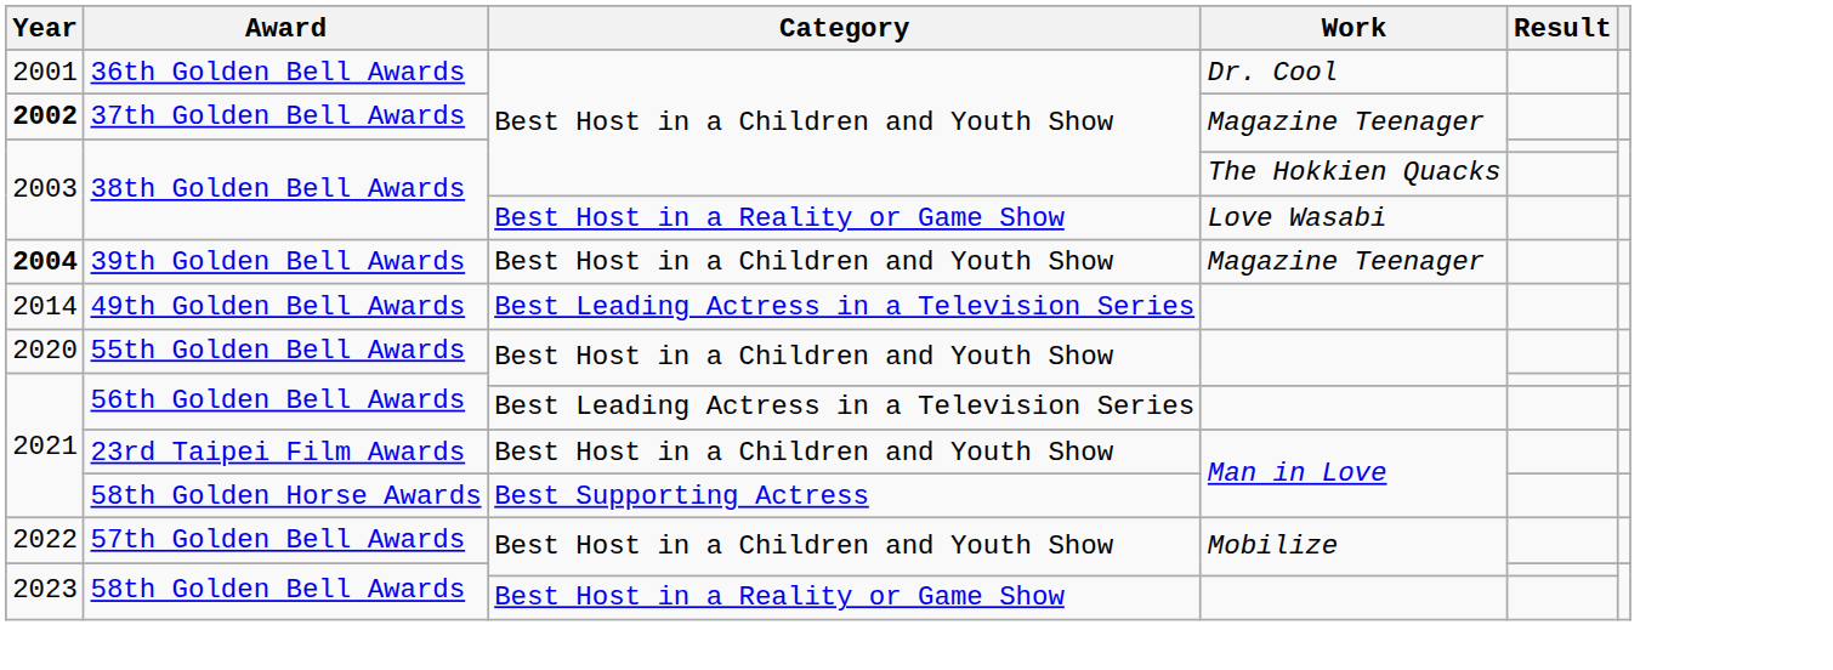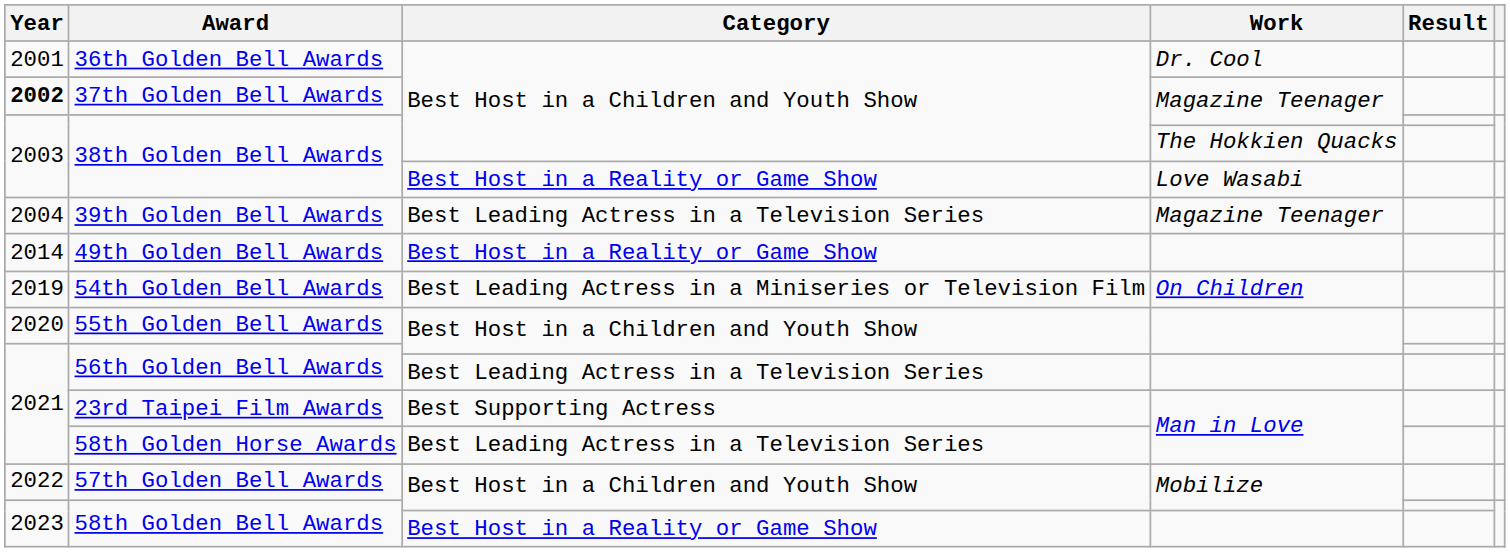 <table class="wikitable plainrowheaders">
 <tr>
 <th>Year</th>
 <th>Award</th>
 <th>Category</th>
 <th>Work</th>
 <th>Result</th>
 <th></th>
 </tr>
 <tr>
 <td>2001</td>
 <td><a href='#'>36th Golden Bell Awards</a></td>
 <td rowspan="4">Best Host in a Children and Youth Show</td>
 <td><em>Dr. Cool</em></td>
 <td></td>
 <td></td>
 </tr>
 <tr>
 <td><strong>2002</strong></td>
 <td><a href='#'>37th Golden Bell Awards</a></td>
 <td rowspan="2"><em>Magazine Teenager</em></td>
 <td></td>
 <td></td>
 </tr>
 <tr>
 <td rowspan="3">2003</td>
 <td rowspan="3"><a href='#'>38th Golden Bell Awards</a></td>
 <td></td>
 <td rowspan="2"></td>
 </tr>
 <tr>
 <td><em>The Hokkien Quacks</em></td>
 <td></td>
 </tr>
 <tr>
 <td><a href='#'>Best Host in a Reality or Game Show</a></td>
 <td><em>Love Wasabi</em></td>
 <td></td>
 <td></td>
 </tr>
 <tr>
-<td><strong>2004</strong></td>
+<td>2004</td>
 <td><a href='#'>39th Golden Bell Awards</a></td>
-<td>Best Host in a Children and Youth Show</td>
+<td>Best Leading Actress in a Television Series</td>
 <td><em>Magazine Teenager</em></td>
 <td></td>
 <td></td>
 </tr>
 <tr>
 <td>2014</td>
 <td><a href='#'>49th Golden Bell Awards</a></td>
-<td><a href='#'>Best Leading Actress in a Television Series</a></td>
+<td><a href='#'>Best Host in a Reality or Game Show</a></td>
 <td><em></em></td>
+<td></td>
+<td></td>
+</tr>
+<tr>
+<td>2019</td>
+<td><a href='#'>54th Golden Bell Awards</a></td>
+<td>Best Leading Actress in a Miniseries or Television Film</td>
+<td><em><a href='#'>On Children</a></em></td>
 <td></td>
 <td></td>
 </tr>
 <tr>
 <td>2020</td>
 <td><a href='#'>55th Golden Bell Awards</a></td>
 <td rowspan="2">Best Host in a Children and Youth Show</td>
 <td rowspan="2"><em></em></td>
 <td></td>
 <td></td>
 </tr>
 <tr>
 <td rowspan="4">2021</td>
 <td rowspan="2"><a href='#'>56th Golden Bell Awards</a></td>
 <td></td>
 <td></td>
 </tr>
 <tr>
 <td>Best Leading Actress in a Television Series</td>
 <td><em></em></td>
 <td></td>
 <td></td>
 </tr>
 <tr>
 <td><a href='#'>23rd Taipei Film Awards</a></td>
-<td>Best Host in a Children and Youth Show</td>
+<td>Best Supporting Actress</td>
 <td rowspan="2"><em><a href='#'>Man in Love</a></em></td>
 <td></td>
 <td></td>
 </tr>
 <tr>
 <td><a href='#'>58th Golden Horse Awards</a></td>
-<td><a href='#'>Best Supporting Actress</a></td>
+<td>Best Leading Actress in a Television Series</td>
 <td></td>
 <td></td>
 </tr>
 <tr>
 <td>2022</td>
 <td><a href='#'>57th Golden Bell Awards</a></td>
 <td rowspan="2">Best Host in a Children and Youth Show</td>
 <td rowspan="2"><em>Mobilize</em></td>
 <td></td>
 <td></td>
 </tr>
 <tr>
 <td rowspan="3">2023</td>
 <td rowspan="2"><a href='#'>58th Golden Bell Awards</a></td>
 <td></td>
 <td rowspan="2"></td>
 </tr>
 <tr>
 <td><a href='#'>Best Host in a Reality or Game Show</a></td>
 <td><em></em></td>
 <td></td>
 </tr>
 </table>
